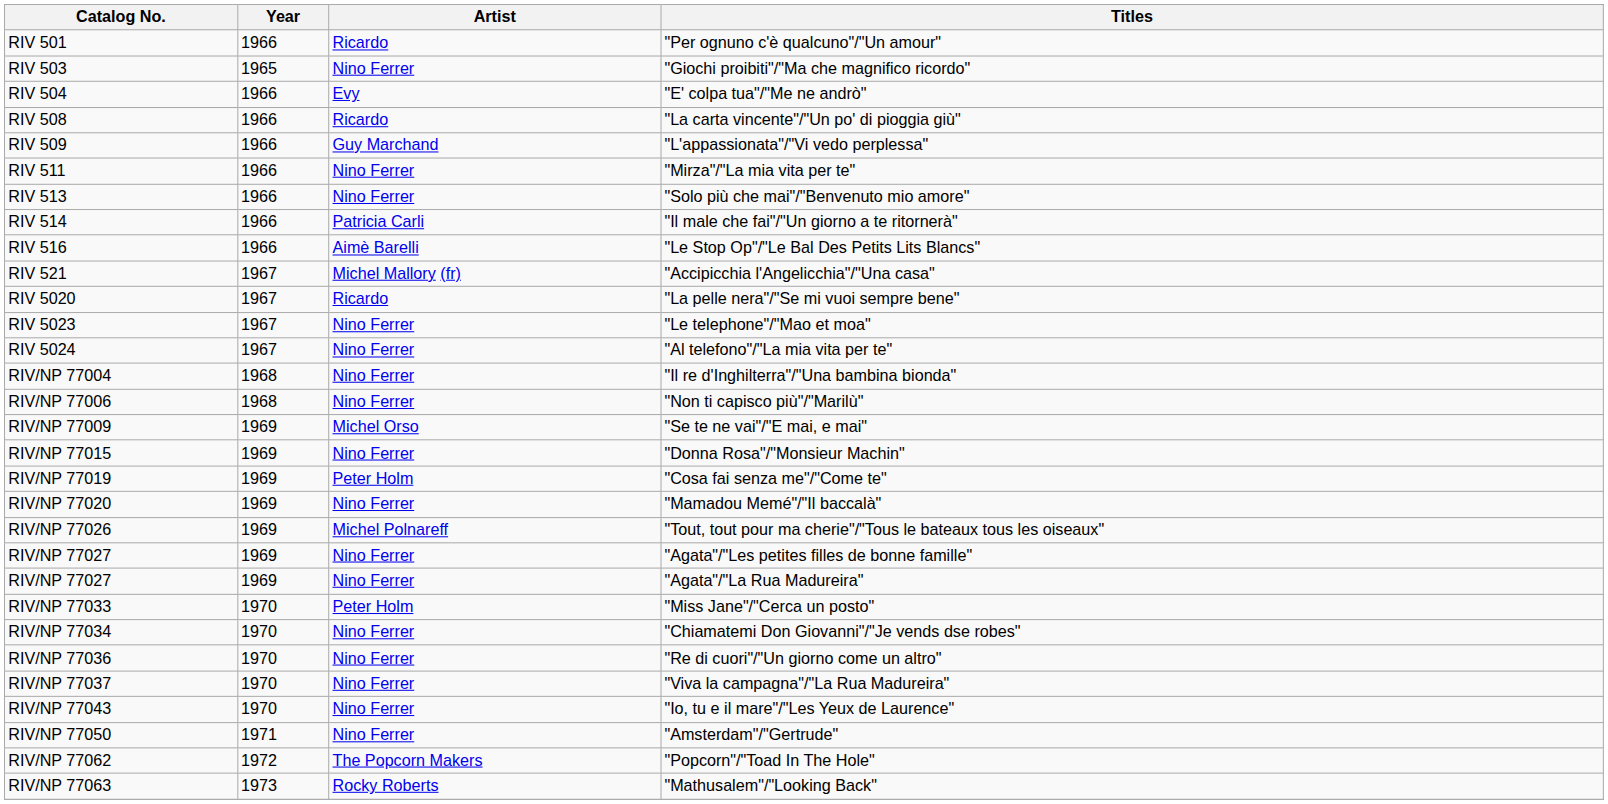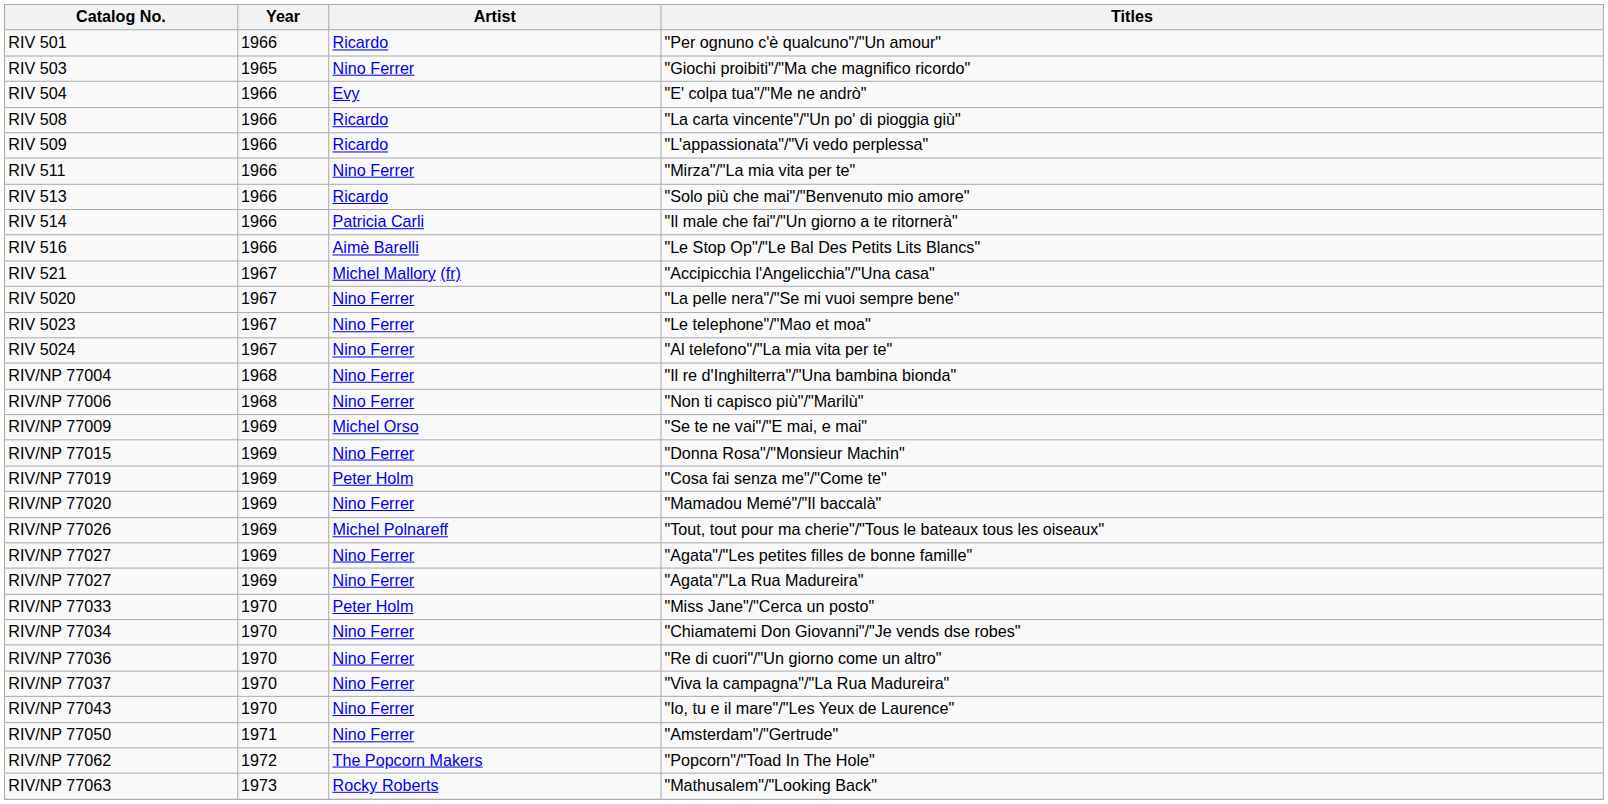 <table class="wikitable" style="width:100%;margin:auto;clear:both;">
 <tr>
 <th>Catalog No.</th>
 <th>Year</th>
 <th>Artist</th>
 <th>Titles</th>
 </tr>
 <tr>
 <td>RIV 501</td>
 <td>1966</td>
 <td><a href='#'>Ricardo</a></td>
 <td>"Per ognuno c'è qualcuno"/"Un amour"</td>
 </tr>
 <tr>
 <td>RIV 503</td>
 <td>1965</td>
 <td><a href='#'>Nino Ferrer</a></td>
 <td>"Giochi proibiti"/"Ma che magnifico ricordo"</td>
 </tr>
 <tr>
 <td>RIV 504</td>
 <td>1966</td>
 <td><a href='#'>Evy</a></td>
 <td>"E' colpa tua"/"Me ne andrò"</td>
 </tr>
 <tr>
 <td>RIV 508</td>
 <td>1966</td>
 <td><a href='#'>Ricardo</a></td>
 <td>"La carta vincente"/"Un po' di pioggia giù"</td>
 </tr>
 <tr>
 <td>RIV 509</td>
 <td>1966</td>
-<td><a href='#'>Guy Marchand</a></td>
+<td><a href='#'>Ricardo</a></td>
 <td>"L'appassionata"/"Vi vedo perplessa"</td>
 </tr>
 <tr>
 <td>RIV 511</td>
 <td>1966</td>
 <td><a href='#'>Nino Ferrer</a></td>
 <td>"Mirza"/"La mia vita per te"</td>
 </tr>
 <tr>
 <td>RIV 513</td>
 <td>1966</td>
-<td><a href='#'>Nino Ferrer</a></td>
+<td><a href='#'>Ricardo</a></td>
 <td>"Solo più che mai"/"Benvenuto mio amore"</td>
 </tr>
 <tr>
 <td>RIV 514</td>
 <td>1966</td>
 <td><a href='#'>Patricia Carli</a></td>
 <td>"Il male che fai"/"Un giorno a te ritornerà"</td>
 </tr>
 <tr>
 <td>RIV 516</td>
 <td>1966</td>
 <td><a href='#'>Aimè Barelli</a></td>
 <td>"Le Stop Op"/"Le Bal Des Petits Lits Blancs"</td>
 </tr>
 <tr>
 <td>RIV 521</td>
 <td>1967</td>
 <td><a href='#'>Michel Mallory</a> <a href='#'>(fr)</a></td>
 <td>"Accipicchia l'Angelicchia"/"Una casa"</td>
 </tr>
 <tr>
 <td>RIV 5020</td>
 <td>1967</td>
-<td><a href='#'>Ricardo</a></td>
+<td><a href='#'>Nino Ferrer</a></td>
 <td>"La pelle nera"/"Se mi vuoi sempre bene"</td>
 </tr>
 <tr>
 <td>RIV 5023</td>
 <td>1967</td>
 <td><a href='#'>Nino Ferrer</a></td>
 <td>"Le telephone"/"Mao et moa"</td>
 </tr>
 <tr>
 <td>RIV 5024</td>
 <td>1967</td>
 <td><a href='#'>Nino Ferrer</a></td>
 <td>"Al telefono"/"La mia vita per te"</td>
 </tr>
 <tr>
 <td>RIV/NP 77004</td>
 <td>1968</td>
 <td><a href='#'>Nino Ferrer</a></td>
 <td>"Il re d'Inghilterra"/"Una bambina bionda"</td>
 </tr>
 <tr>
 <td>RIV/NP 77006</td>
 <td>1968</td>
 <td><a href='#'>Nino Ferrer</a></td>
 <td>"Non ti capisco più"/"Marilù"</td>
 </tr>
 <tr>
 <td>RIV/NP 77009</td>
 <td>1969</td>
 <td><a href='#'>Michel Orso</a></td>
 <td>"Se te ne vai"/"E mai, e mai"</td>
 </tr>
 <tr>
 <td>RIV/NP 77015</td>
 <td>1969</td>
 <td><a href='#'>Nino Ferrer</a></td>
 <td>"Donna Rosa"/"Monsieur Machin"</td>
 </tr>
 <tr>
 <td>RIV/NP 77019</td>
 <td>1969</td>
 <td><a href='#'>Peter Holm</a></td>
 <td>"Cosa fai senza me"/"Come te"</td>
 </tr>
 <tr>
 <td>RIV/NP 77020</td>
 <td>1969</td>
 <td><a href='#'>Nino Ferrer</a></td>
 <td>"Mamadou Memé"/"Il baccalà"</td>
 </tr>
 <tr>
 <td>RIV/NP 77026</td>
 <td>1969</td>
 <td><a href='#'>Michel Polnareff</a></td>
 <td>"Tout, tout pour ma cherie"/"Tous le bateaux tous les oiseaux"</td>
 </tr>
 <tr>
 <td>RIV/NP 77027</td>
 <td>1969</td>
 <td><a href='#'>Nino Ferrer</a></td>
 <td>"Agata"/"Les petites filles de bonne famille"</td>
 </tr>
 <tr>
 <td>RIV/NP 77027</td>
 <td>1969</td>
 <td><a href='#'>Nino Ferrer</a></td>
 <td>"Agata"/"La Rua Madureira"</td>
 </tr>
 <tr>
 <td>RIV/NP 77033</td>
 <td>1970</td>
 <td><a href='#'>Peter Holm</a></td>
 <td>"Miss Jane"/"Cerca un posto"</td>
 </tr>
 <tr>
 <td>RIV/NP 77034</td>
 <td>1970</td>
 <td><a href='#'>Nino Ferrer</a></td>
 <td>"Chiamatemi Don Giovanni"/"Je vends dse robes"</td>
 </tr>
 <tr>
 <td>RIV/NP 77036</td>
 <td>1970</td>
 <td><a href='#'>Nino Ferrer</a></td>
 <td>"Re di cuori"/"Un giorno come un altro"</td>
 </tr>
 <tr>
 <td>RIV/NP 77037</td>
 <td>1970</td>
 <td><a href='#'>Nino Ferrer</a></td>
 <td>"Viva la campagna"/"La Rua Madureira"</td>
 </tr>
 <tr>
 <td>RIV/NP 77043</td>
 <td>1970</td>
 <td><a href='#'>Nino Ferrer</a></td>
 <td>"Io, tu e il mare"/"Les Yeux de Laurence"</td>
 </tr>
 <tr>
 <td>RIV/NP 77050</td>
 <td>1971</td>
 <td><a href='#'>Nino Ferrer</a></td>
 <td>"Amsterdam"/"Gertrude"</td>
 </tr>
 <tr>
 <td>RIV/NP 77062</td>
 <td>1972</td>
 <td><a href='#'>The Popcorn Makers</a></td>
 <td>"Popcorn"/"Toad In The Hole"</td>
 </tr>
 <tr>
 <td>RIV/NP 77063</td>
 <td>1973</td>
 <td><a href='#'>Rocky Roberts</a></td>
 <td>"Mathusalem"/"Looking Back"</td>
 </tr>
 <tr>
 </tr>
 </table>
